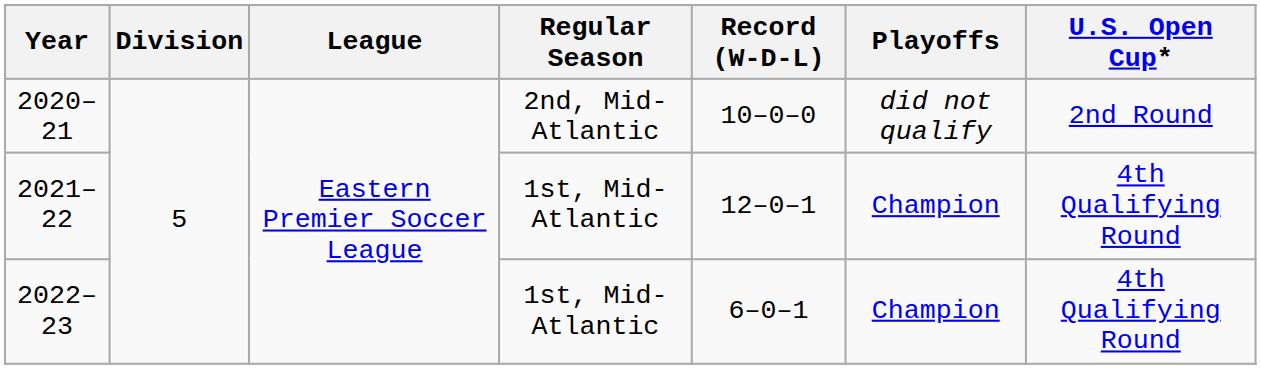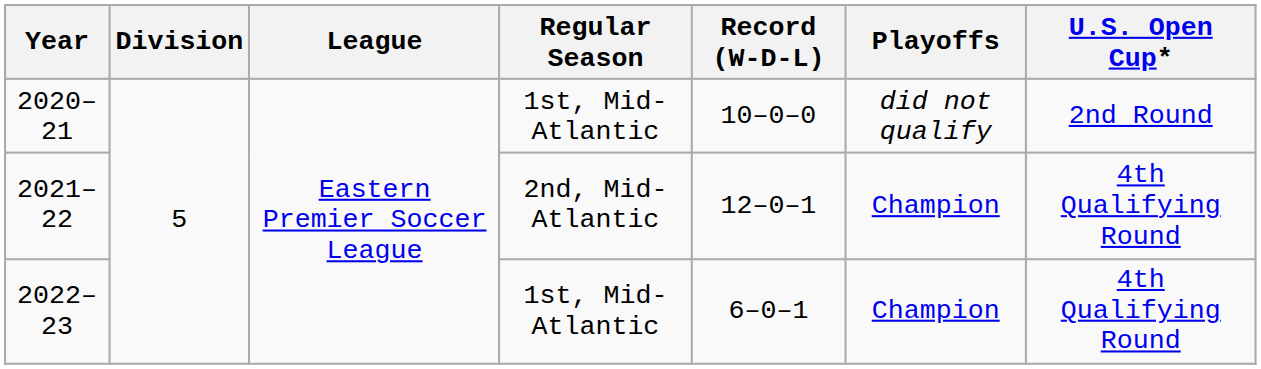 <table class="wikitable"  style="text-align: center;">
 <tr>
 <th>Year</th>
 <th>Division</th>
 <th>League</th>
 <th>Regular Season</th>
 <th>Record (W-D-L)</th>
 <th>Playoffs</th>
 <th><a href='#'>U.S. Open Cup</a>*</th>
 </tr>
 <tr>
 <td>2020–21</td>
 <td rowspan=3>5</td>
 <td rowspan=3><a href='#'>Eastern Premier Soccer League</a></td>
-<td>2nd, Mid-Atlantic</td>
+<td>1st, Mid-Atlantic</td>
 <td>10–0–0</td>
 <td><em>did not qualify</em></td>
 <td><a href='#'>2nd Round</a></td>
 </tr>
 <tr>
 <td>2021–22</td>
-<td>1st, Mid-Atlantic</td>
+<td>2nd, Mid-Atlantic</td>
 <td>12–0–1</td>
 <td><a href='#'>Champion</a></td>
 <td><a href='#'>4th Qualifying Round</a></td>
 </tr>
 <tr>
 <td>2022–23</td>
 <td>1st, Mid-Atlantic</td>
 <td>6–0–1</td>
 <td><a href='#'>Champion</a></td>
 <td><a href='#'>4th Qualifying Round</a></td>
 </tr>
 </table>
